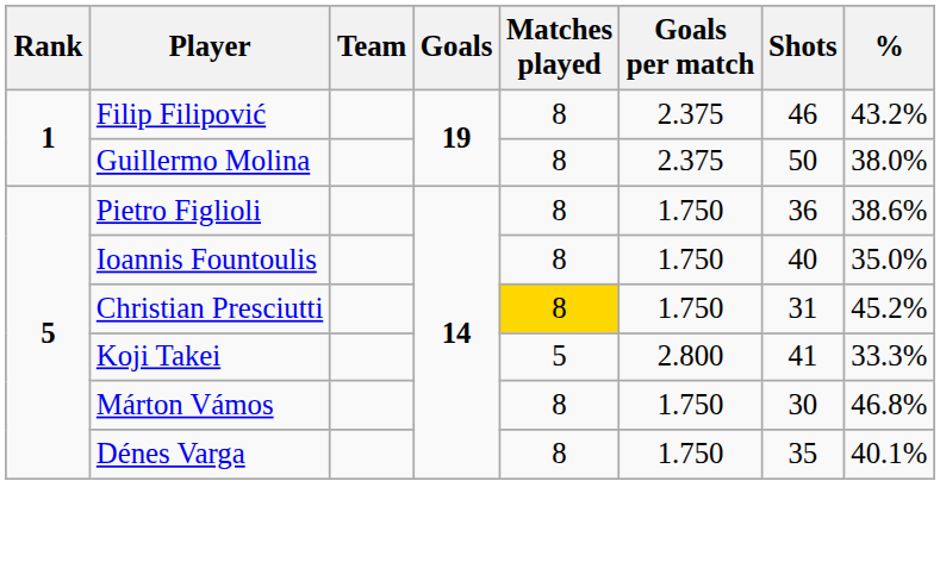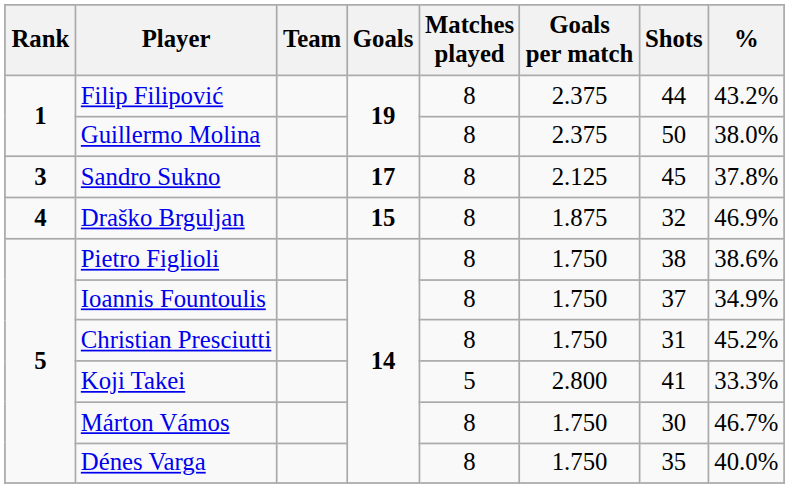 <table class="wikitable sortable" style="text-align: center; font-size: 90%; margin-left: 1em;">
 <tr>
 <th>Rank</th>
 <th>Player</th>
 <th>Team</th>
 <th>Goals</th>
 <th>Matches<br>played</th>
 <th>Goals<br>per match</th>
 <th>Shots</th>
 <th>%</th>
 </tr>
 <tr>
 <td rowspan="2"><strong>1</strong></td>
 <td style="text-align: left;" data-sort-value="Filipović, Filip"><a href='#'>Filip Filipović</a></td>
 <td style="text-align: left;"></td>
 <td rowspan="2"><strong>19</strong></td>
 <td>8</td>
 <td>2.375</td>
-<td>46</td>
+<td>44</td>
 <td>43.2%</td>
 </tr>
 <tr>
 <td style="text-align: left;" data-sort-value="Molina, Guillermo"><a href='#'>Guillermo Molina</a></td>
 <td style="text-align: left;"></td>
 <td>8</td>
 <td>2.375</td>
 <td>50</td>
 <td>38.0%</td>
 </tr>
 <tr>
+<td><strong>3</strong></td>
+<td style="text-align: left;" data-sort-value="Sukno, Sandro"><a href='#'>Sandro Sukno</a></td>
+<td style="text-align: left;"></td>
+<td><strong>17</strong></td>
+<td>8</td>
+<td>2.125</td>
+<td>45</td>
+<td>37.8%</td>
+</tr>
+<tr>
+<td><strong>4</strong></td>
+<td style="text-align: left;" data-sort-value="Brguljan, Draško"><a href='#'>Draško Brguljan</a></td>
+<td style="text-align: left;"></td>
+<td><strong>15</strong></td>
+<td>8</td>
+<td>1.875</td>
+<td>32</td>
+<td>46.9%</td>
+</tr>
+<tr>
 <td rowspan="6"><strong>5</strong></td>
 <td style="text-align: left;" data-sort-value="Figlioli, Pietro"><a href='#'>Pietro Figlioli</a></td>
 <td style="text-align: left;"></td>
 <td rowspan="6"><strong>14</strong></td>
 <td>8</td>
 <td>1.750</td>
-<td>36</td>
+<td>38</td>
 <td>38.6%</td>
 </tr>
 <tr>
 <td style="text-align: left;" data-sort-value="Fountoulis, Ioannis"><a href='#'>Ioannis Fountoulis</a></td>
 <td style="text-align: left;"></td>
 <td>8</td>
 <td>1.750</td>
-<td>40</td>
-<td>35.0%</td>
+<td>37</td>
+<td>34.9%</td>
 </tr>
 <tr>
 <td style="text-align: left;" data-sort-value="Presciutti, Christian"><a href='#'>Christian Presciutti</a></td>
 <td style="text-align: left;"></td>
-<td style="background: gold;">8</td>
+<td>8</td>
 <td>1.750</td>
 <td>31</td>
 <td>45.2%</td>
 </tr>
 <tr>
 <td style="text-align: left;" data-sort-value="Takei, Koji"><a href='#'>Koji Takei</a></td>
 <td style="text-align: left;"></td>
 <td>5</td>
 <td>2.800</td>
 <td>41</td>
 <td>33.3%</td>
 </tr>
 <tr>
 <td style="text-align: left;" data-sort-value="Vámos, Márton"><a href='#'>Márton Vámos</a></td>
 <td style="text-align: left;"></td>
 <td>8</td>
 <td>1.750</td>
 <td>30</td>
-<td>46.8%</td>
+<td>46.7%</td>
 </tr>
 <tr>
 <td style="text-align: left;" data-sort-value="Varga, Dénes"><a href='#'>Dénes Varga</a></td>
 <td style="text-align: left;"></td>
 <td>8</td>
 <td>1.750</td>
 <td>35</td>
-<td>40.1%</td>
+<td>40.0%</td>
 </tr>
 </table>
